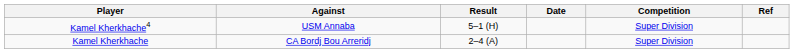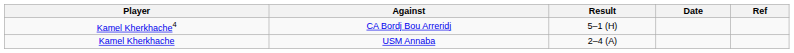 <table class="wikitable sortable alternance"  style="font-size:85%; text-align:center; line-height:14px; width:60%;">
 <tr>
 <th>Player</th>
 <th>Against</th>
 <th>Result</th>
 <th>Date</th>
-<th>Competition</th>
 <th>Ref</th>
 </tr>
 <tr>
 <td> <a href='#'>Kamel Kherkhache</a><sup>4</sup></td>
-<td><a href='#'>USM Annaba</a></td>
+<td><a href='#'>CA Bordj Bou Arreridj</a></td>
 <td>5–1 (H)</td>
 <td></td>
-<td><a href='#'>Super Division</a></td>
 <td></td>
 </tr>
 <tr>
 <td> <a href='#'>Kamel Kherkhache</a></td>
-<td><a href='#'>CA Bordj Bou Arreridj</a></td>
+<td><a href='#'>USM Annaba</a></td>
 <td>2–4 (A)</td>
 <td></td>
-<td><a href='#'>Super Division</a></td>
 <td></td>
 </tr>
 </table>
